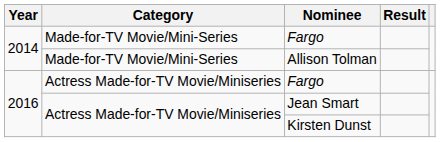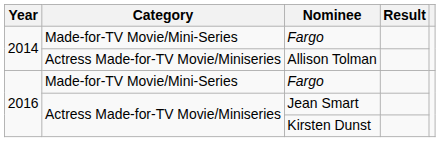 <table class="wikitable sortable">
 <tr>
 <th scope="col">Year</th>
 <th scope="col">Category</th>
 <th scope="col">Nominee</th>
 <th scope="col">Result</th>
 <th scope="col" class="unsortable"></th>
 </tr>
 <tr>
 <td rowspan="2">2014</td>
 <td scope="row">Made-for-TV Movie/Mini-Series</td>
 <td><em>Fargo</em></td>
 <td></td>
 <td rowspan="2" style="text-align: center;"></td>
 </tr>
 <tr>
-<td scope="row">Made-for-TV Movie/Mini-Series</td>
+<td scope="row">Actress Made-for-TV Movie/Miniseries</td>
 <td>Allison Tolman</td>
 <td></td>
 </tr>
 <tr>
 <td rowspan="3">2016</td>
-<td scope="row">Actress Made-for-TV Movie/Miniseries</td>
+<td scope="row">Made-for-TV Movie/Mini-Series</td>
 <td><em>Fargo</em></td>
 <td></td>
 <td rowspan="3" style="text-align: center;"></td>
 </tr>
 <tr>
 <td scope="row" rowspan="2">Actress Made-for-TV Movie/Miniseries</td>
 <td>Jean Smart</td>
 <td></td>
 </tr>
 <tr>
 <td>Kirsten Dunst</td>
 <td></td>
 </tr>
 </table>
